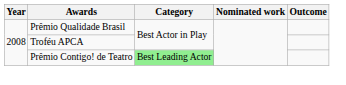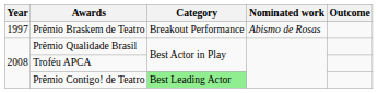 <table class="wikitable">
 <tr>
 <th>Year</th>
 <th>Awards</th>
 <th>Category</th>
 <th>Nominated work</th>
 <th>Outcome</th>
+</tr>
+<tr>
+<td>1997</td>
+<td>Prêmio Braskem de Teatro</td>
+<td>Breakout Performance</td>
+<td><em>Abismo de Rosas</em></td>
+<td></td>
 </tr>
 <tr>
 <td rowspan=3>2008</td>
 <td>Prêmio Qualidade Brasil</td>
 <td rowspan="2">Best Actor in Play</td>
 <td rowspan="3"></td>
 <td></td>
 </tr>
 <tr>
 <td>Troféu APCA</td>
 <td></td>
 </tr>
 <tr>
 <td>Prêmio Contigo! de Teatro</td>
 <td style="background: lightgreen;">Best Leading Actor</td>
 <td></td>
 </tr>
 </table>
